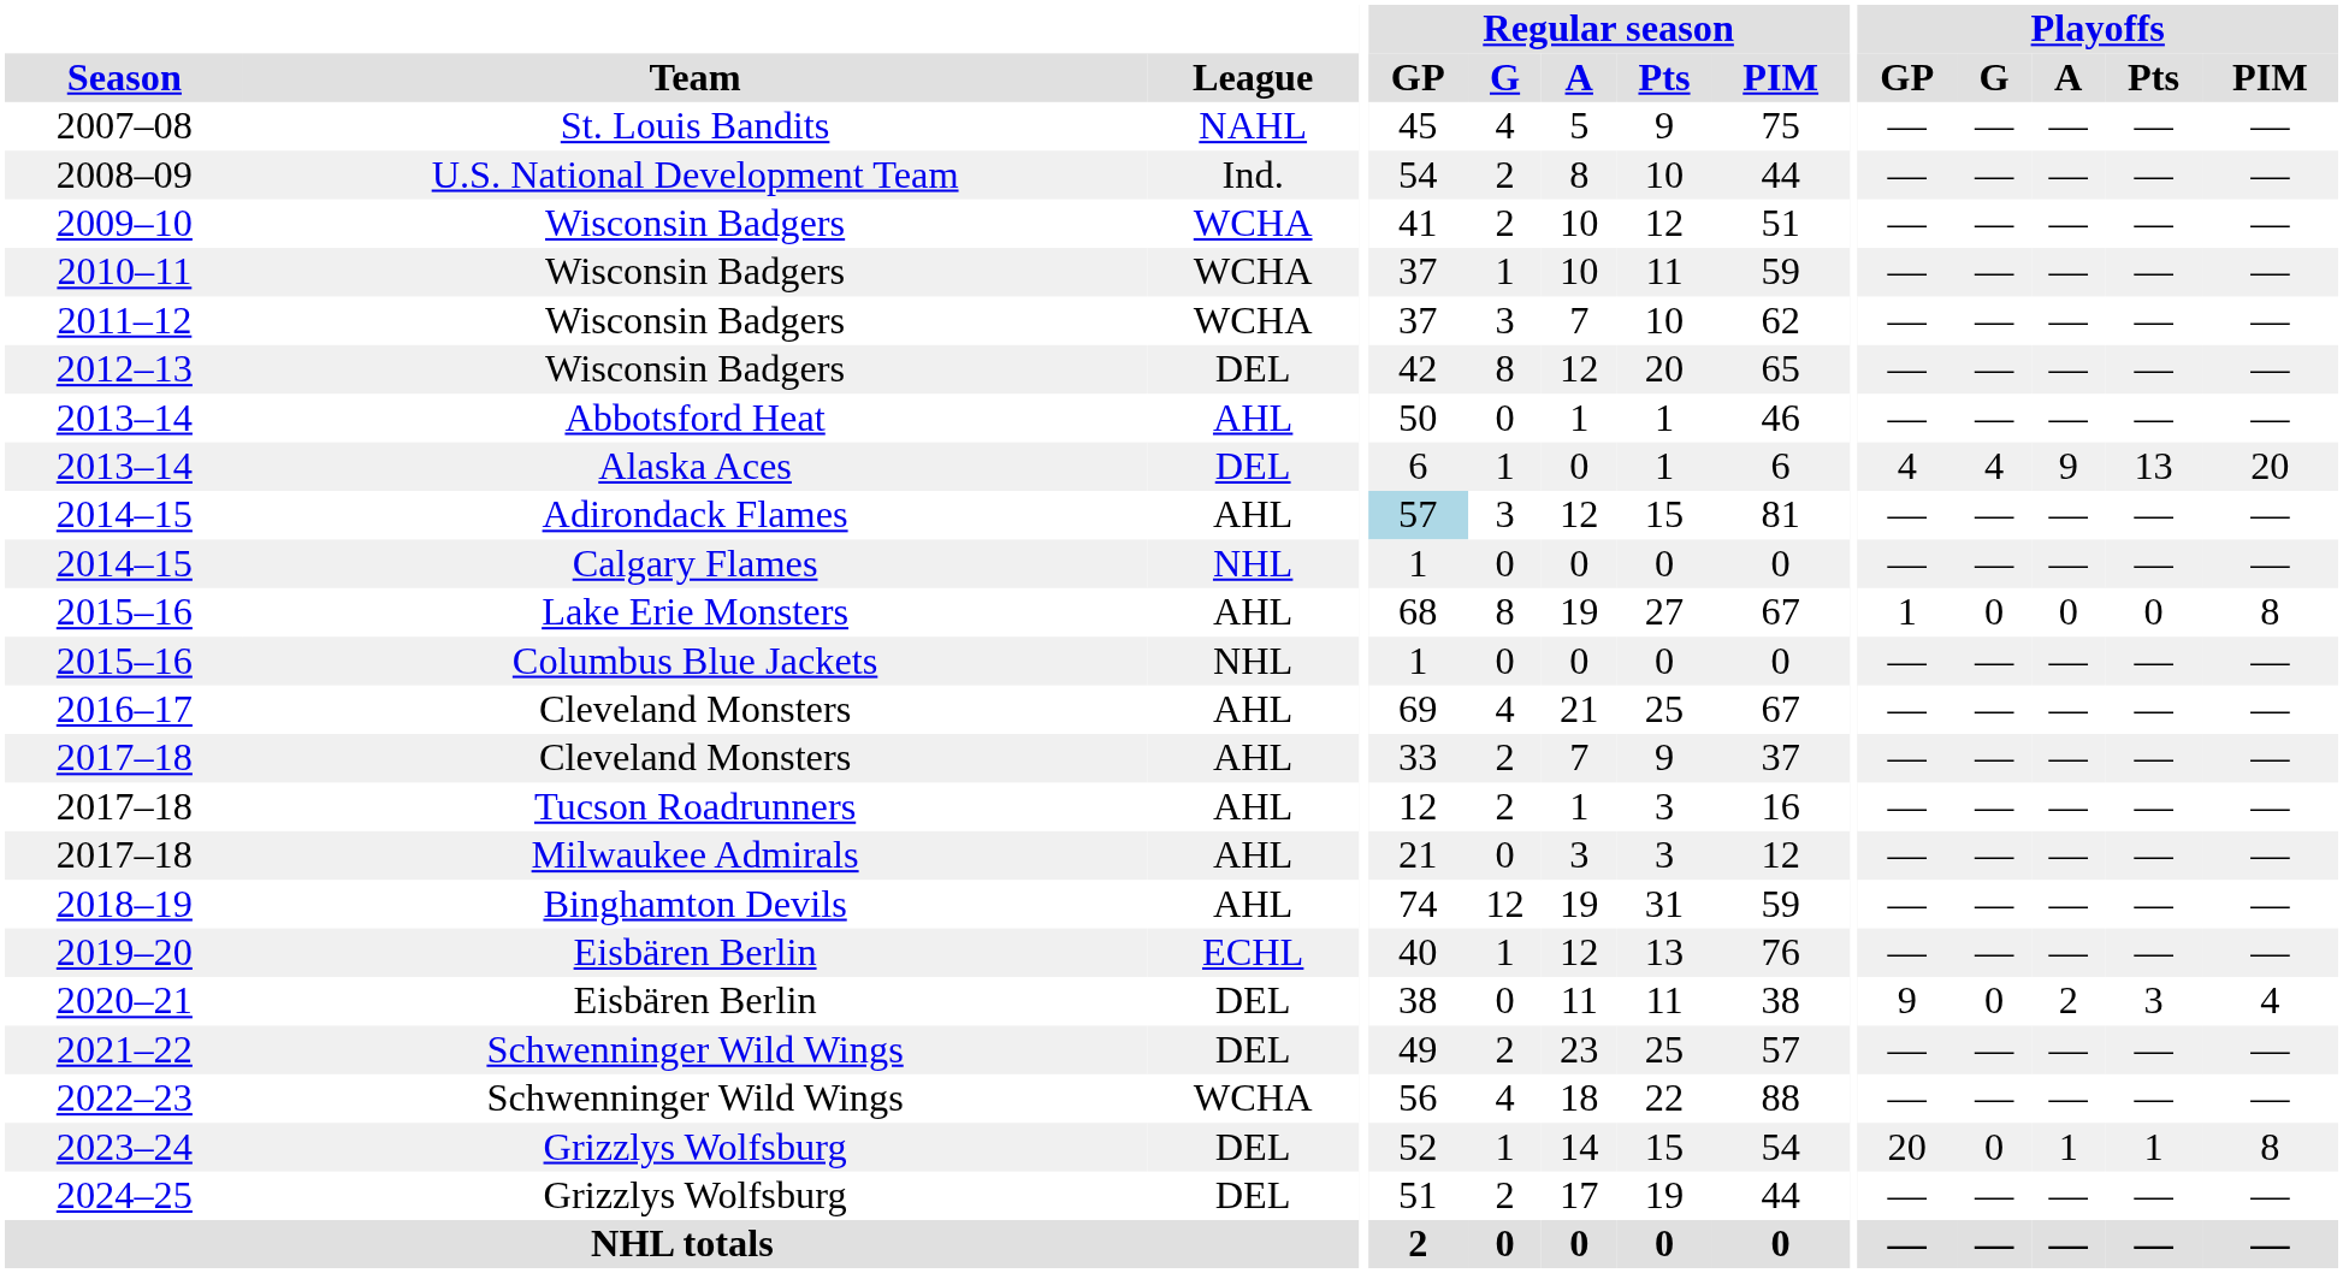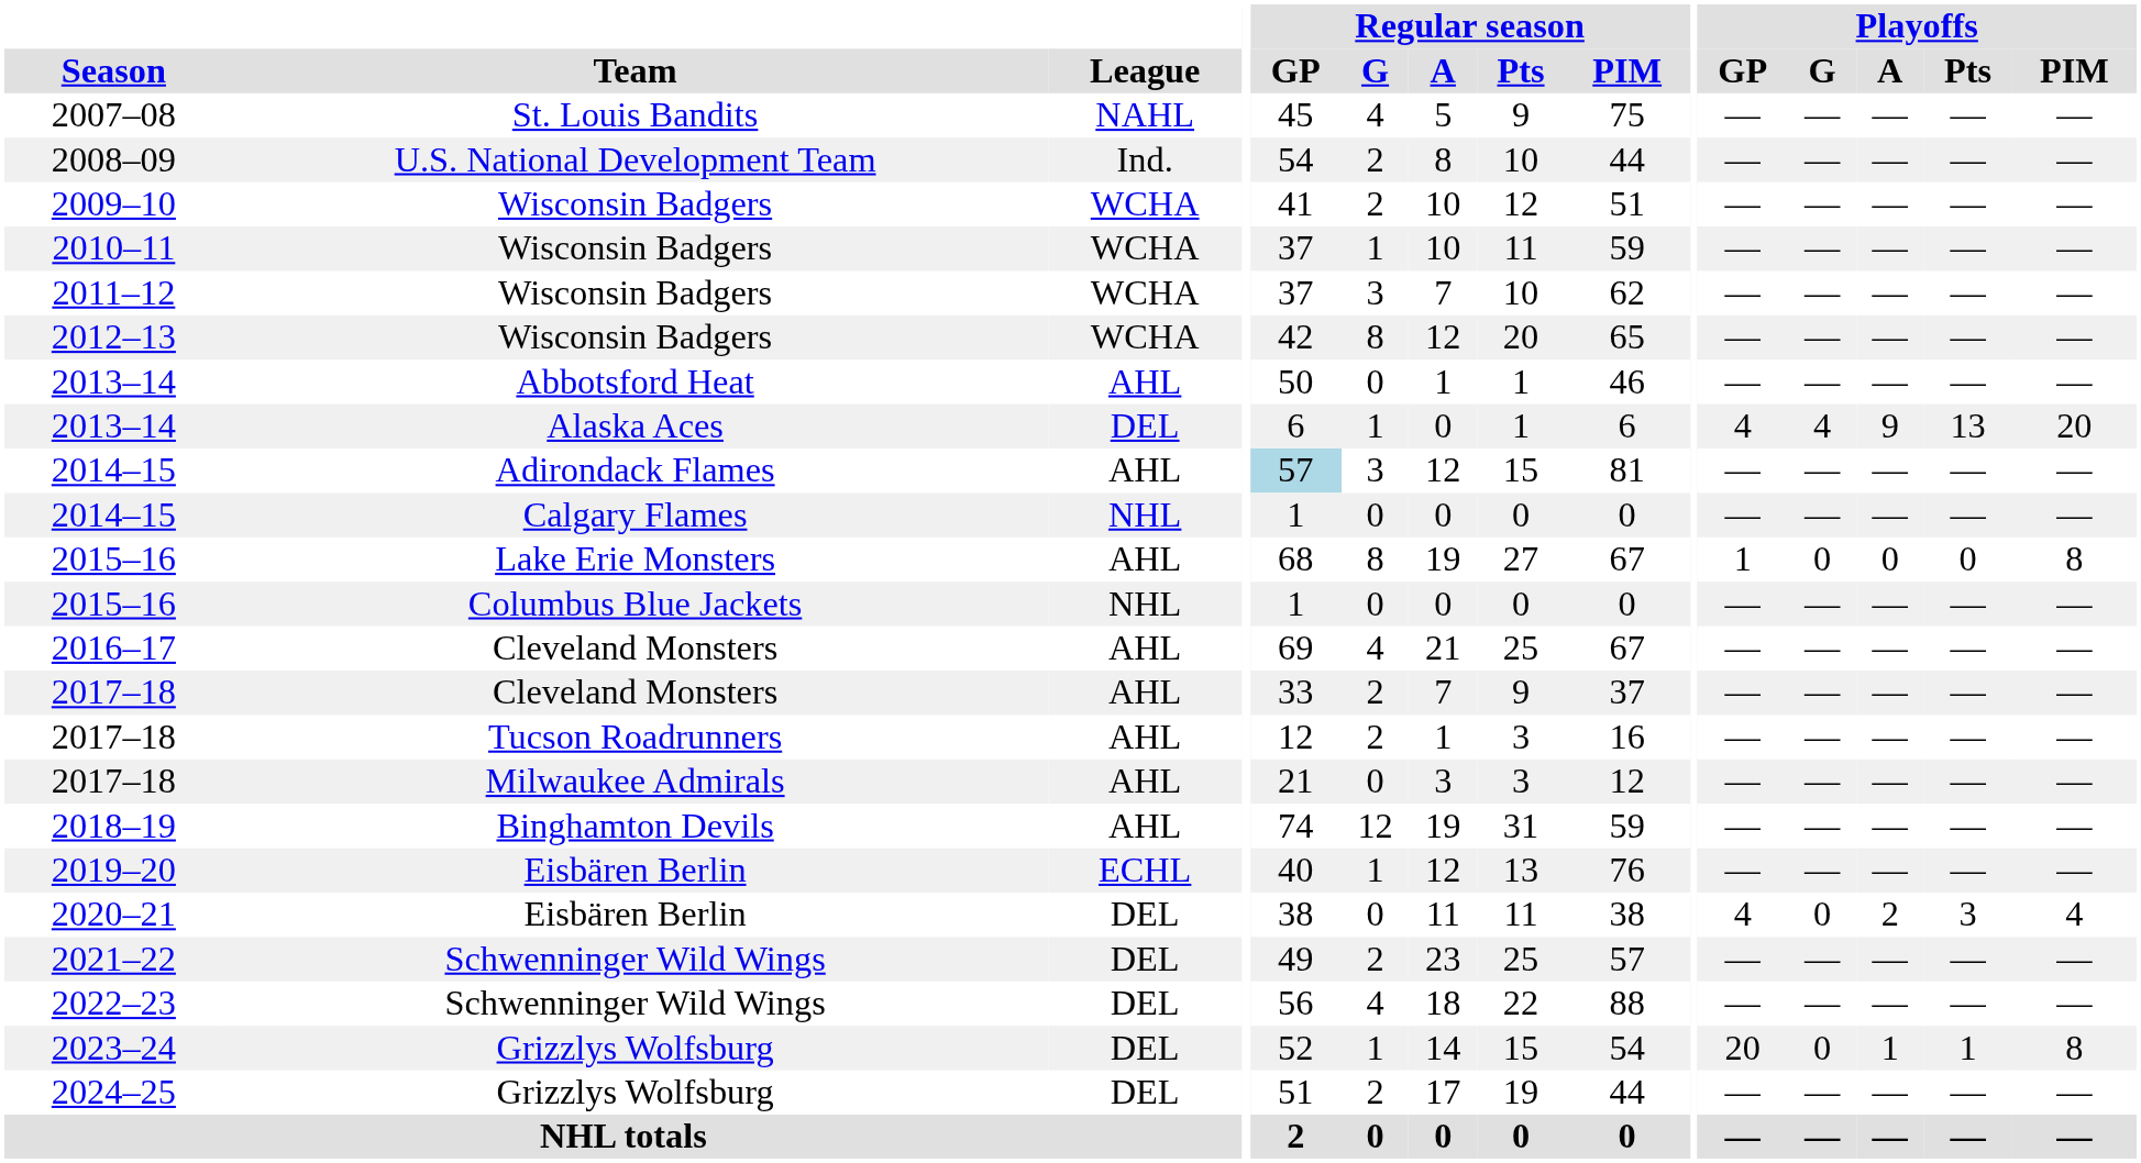 <table border="0" cellpadding="1" cellspacing="0" style="text-align:center; width:60em">
 <tr bgcolor="#e0e0e0">
 <th colspan="3" bgcolor="#ffffff"></th>
 <th rowspan="99" bgcolor="#ffffff"></th>
 <th colspan="5"><a href='#'>Regular season</a></th>
 <th rowspan="99" bgcolor="#ffffff"></th>
 <th colspan="5"><a href='#'>Playoffs</a></th>
 </tr>
 <tr bgcolor="#e0e0e0">
 <th><a href='#'>Season</a></th>
 <th>Team</th>
 <th>League</th>
 <th>GP</th>
 <th><a href='#'>G</a></th>
 <th><a href='#'>A</a></th>
 <th><a href='#'>Pts</a></th>
 <th><a href='#'>PIM</a></th>
 <th>GP</th>
 <th>G</th>
 <th>A</th>
 <th>Pts</th>
 <th>PIM</th>
 </tr>
 <tr>
 <td>2007–08</td>
 <td><a href='#'>St. Louis Bandits</a></td>
 <td><a href='#'>NAHL</a></td>
 <td>45</td>
 <td>4</td>
 <td>5</td>
 <td>9</td>
 <td>75</td>
 <td>—</td>
 <td>—</td>
 <td>—</td>
 <td>—</td>
 <td>—</td>
 </tr>
 <tr bgcolor="#f0f0f0">
 <td>2008–09</td>
 <td><a href='#'>U.S. National Development Team</a></td>
 <td>Ind.</td>
 <td>54</td>
 <td>2</td>
 <td>8</td>
 <td>10</td>
 <td>44</td>
 <td>—</td>
 <td>—</td>
 <td>—</td>
 <td>—</td>
 <td>—</td>
 </tr>
 <tr>
 <td><a href='#'>2009–10</a></td>
 <td><a href='#'>Wisconsin Badgers</a></td>
 <td><a href='#'>WCHA</a></td>
 <td>41</td>
 <td>2</td>
 <td>10</td>
 <td>12</td>
 <td>51</td>
 <td>—</td>
 <td>—</td>
 <td>—</td>
 <td>—</td>
 <td>—</td>
 </tr>
 <tr bgcolor="#f0f0f0">
 <td><a href='#'>2010–11</a></td>
 <td>Wisconsin Badgers</td>
 <td>WCHA</td>
 <td>37</td>
 <td>1</td>
 <td>10</td>
 <td>11</td>
 <td>59</td>
 <td>—</td>
 <td>—</td>
 <td>—</td>
 <td>—</td>
 <td>—</td>
 </tr>
 <tr>
 <td><a href='#'>2011–12</a></td>
 <td>Wisconsin Badgers</td>
 <td>WCHA</td>
 <td>37</td>
 <td>3</td>
 <td>7</td>
 <td>10</td>
 <td>62</td>
 <td>—</td>
 <td>—</td>
 <td>—</td>
 <td>—</td>
 <td>—</td>
 </tr>
 <tr bgcolor="#f0f0f0">
 <td><a href='#'>2012–13</a></td>
 <td>Wisconsin Badgers</td>
-<td>DEL</td>
+<td>WCHA</td>
 <td>42</td>
 <td>8</td>
 <td>12</td>
 <td>20</td>
 <td>65</td>
 <td>—</td>
 <td>—</td>
 <td>—</td>
 <td>—</td>
 <td>—</td>
 </tr>
 <tr>
 <td><a href='#'>2013–14</a></td>
 <td><a href='#'>Abbotsford Heat</a></td>
 <td><a href='#'>AHL</a></td>
 <td>50</td>
 <td>0</td>
 <td>1</td>
 <td>1</td>
 <td>46</td>
 <td>—</td>
 <td>—</td>
 <td>—</td>
 <td>—</td>
 <td>—</td>
 </tr>
 <tr bgcolor="#f0f0f0">
 <td><a href='#'>2013–14</a></td>
 <td><a href='#'>Alaska Aces</a></td>
 <td><a href='#'>DEL</a></td>
 <td>6</td>
 <td>1</td>
 <td>0</td>
 <td>1</td>
 <td>6</td>
 <td>4</td>
 <td>4</td>
 <td>9</td>
 <td>13</td>
 <td>20</td>
 </tr>
 <tr>
 <td><a href='#'>2014–15</a></td>
 <td><a href='#'>Adirondack Flames</a></td>
 <td>AHL</td>
 <td style="background: lightblue;">57</td>
 <td>3</td>
 <td>12</td>
 <td>15</td>
 <td>81</td>
 <td>—</td>
 <td>—</td>
 <td>—</td>
 <td>—</td>
 <td>—</td>
 </tr>
 <tr bgcolor="#f0f0f0">
 <td><a href='#'>2014–15</a></td>
 <td><a href='#'>Calgary Flames</a></td>
 <td><a href='#'>NHL</a></td>
 <td>1</td>
 <td>0</td>
 <td>0</td>
 <td>0</td>
 <td>0</td>
 <td>—</td>
 <td>—</td>
 <td>—</td>
 <td>—</td>
 <td>—</td>
 </tr>
 <tr>
 <td><a href='#'>2015–16</a></td>
 <td><a href='#'>Lake Erie Monsters</a></td>
 <td>AHL</td>
 <td>68</td>
 <td>8</td>
 <td>19</td>
 <td>27</td>
 <td>67</td>
 <td>1</td>
 <td>0</td>
 <td>0</td>
 <td>0</td>
 <td>8</td>
 </tr>
 <tr bgcolor="#f0f0f0">
 <td><a href='#'>2015–16</a></td>
 <td><a href='#'>Columbus Blue Jackets</a></td>
 <td>NHL</td>
 <td>1</td>
 <td>0</td>
 <td>0</td>
 <td>0</td>
 <td>0</td>
 <td>—</td>
 <td>—</td>
 <td>—</td>
 <td>—</td>
 <td>—</td>
 </tr>
 <tr>
 <td><a href='#'>2016–17</a></td>
 <td>Cleveland Monsters</td>
 <td>AHL</td>
 <td>69</td>
 <td>4</td>
 <td>21</td>
 <td>25</td>
 <td>67</td>
 <td>—</td>
 <td>—</td>
 <td>—</td>
 <td>—</td>
 <td>—</td>
 </tr>
 <tr bgcolor="#f0f0f0">
 <td><a href='#'>2017–18</a></td>
 <td>Cleveland Monsters</td>
 <td>AHL</td>
 <td>33</td>
 <td>2</td>
 <td>7</td>
 <td>9</td>
 <td>37</td>
 <td>—</td>
 <td>—</td>
 <td>—</td>
 <td>—</td>
 <td>—</td>
 </tr>
 <tr>
 <td>2017–18</td>
 <td><a href='#'>Tucson Roadrunners</a></td>
 <td>AHL</td>
 <td>12</td>
 <td>2</td>
 <td>1</td>
 <td>3</td>
 <td>16</td>
 <td>—</td>
 <td>—</td>
 <td>—</td>
 <td>—</td>
 <td>—</td>
 </tr>
 <tr bgcolor="#f0f0f0">
 <td>2017–18</td>
 <td><a href='#'>Milwaukee Admirals</a></td>
 <td>AHL</td>
 <td>21</td>
 <td>0</td>
 <td>3</td>
 <td>3</td>
 <td>12</td>
 <td>—</td>
 <td>—</td>
 <td>—</td>
 <td>—</td>
 <td>—</td>
 </tr>
 <tr>
 <td><a href='#'>2018–19</a></td>
 <td><a href='#'>Binghamton Devils</a></td>
 <td>AHL</td>
 <td>74</td>
 <td>12</td>
 <td>19</td>
 <td>31</td>
 <td>59</td>
 <td>—</td>
 <td>—</td>
 <td>—</td>
 <td>—</td>
 <td>—</td>
 </tr>
 <tr bgcolor="#f0f0f0">
 <td><a href='#'>2019–20</a></td>
 <td><a href='#'>Eisbären Berlin</a></td>
 <td><a href='#'>ECHL</a></td>
 <td>40</td>
 <td>1</td>
 <td>12</td>
 <td>13</td>
 <td>76</td>
 <td>—</td>
 <td>—</td>
 <td>—</td>
 <td>—</td>
 <td>—</td>
 </tr>
 <tr>
 <td><a href='#'>2020–21</a></td>
 <td>Eisbären Berlin</td>
 <td>DEL</td>
 <td>38</td>
 <td>0</td>
 <td>11</td>
 <td>11</td>
 <td>38</td>
-<td>9</td>
+<td>4</td>
 <td>0</td>
 <td>2</td>
 <td>3</td>
 <td>4</td>
 </tr>
 <tr bgcolor="#f0f0f0">
 <td><a href='#'>2021–22</a></td>
 <td><a href='#'>Schwenninger Wild Wings</a></td>
 <td>DEL</td>
 <td>49</td>
 <td>2</td>
 <td>23</td>
 <td>25</td>
 <td>57</td>
 <td>—</td>
 <td>—</td>
 <td>—</td>
 <td>—</td>
 <td>—</td>
 </tr>
 <tr>
 <td><a href='#'>2022–23</a></td>
 <td>Schwenninger Wild Wings</td>
-<td>WCHA</td>
+<td>DEL</td>
 <td>56</td>
 <td>4</td>
 <td>18</td>
 <td>22</td>
 <td>88</td>
 <td>—</td>
 <td>—</td>
 <td>—</td>
 <td>—</td>
 <td>—</td>
 </tr>
 <tr bgcolor="#f0f0f0">
 <td><a href='#'>2023–24</a></td>
 <td><a href='#'>Grizzlys Wolfsburg</a></td>
 <td>DEL</td>
 <td>52</td>
 <td>1</td>
 <td>14</td>
 <td>15</td>
 <td>54</td>
 <td>20</td>
 <td>0</td>
 <td>1</td>
 <td>1</td>
 <td>8</td>
 </tr>
 <tr>
 <td><a href='#'>2024–25</a></td>
 <td>Grizzlys Wolfsburg</td>
 <td>DEL</td>
 <td>51</td>
 <td>2</td>
 <td>17</td>
 <td>19</td>
 <td>44</td>
 <td>—</td>
 <td>—</td>
 <td>—</td>
 <td>—</td>
 <td>—</td>
 </tr>
 <tr bgcolor="#e0e0e0">
 <th colspan="3">NHL totals</th>
 <th>2</th>
 <th>0</th>
 <th>0</th>
 <th>0</th>
 <th>0</th>
 <th>—</th>
 <th>—</th>
 <th>—</th>
 <th>—</th>
 <th>—</th>
 </tr>
 </table>
